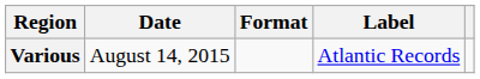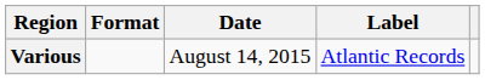 <table class="wikitable plainrowheaders">
 <tr>
 <th scope="col">Region</th>
+<th scope="col">Format</th>
 <th scope="col">Date</th>
-<th scope="col">Format</th>
 <th scope="col">Label</th>
 <th scope="col"></th>
 </tr>
 <tr>
 <th scope="row">Various</th>
+<td></td>
 <td>August 14, 2015</td>
-<td></td>
 <td><a href='#'>Atlantic Records</a></td>
 <td align="center"></td>
 </tr>
 </table>
